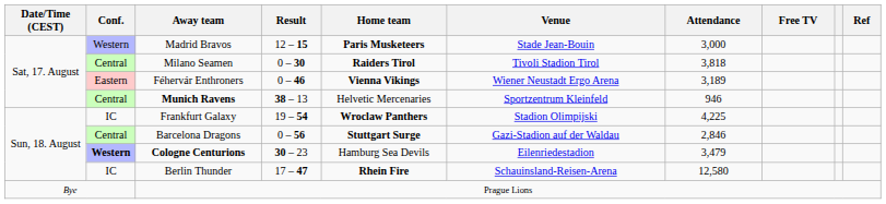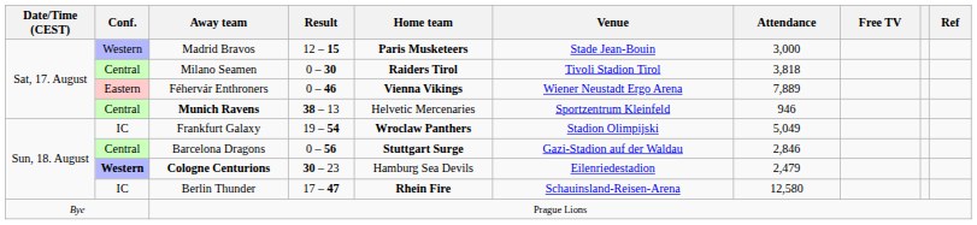 <table class="mw-collapsible wikitable" style="font-size:95%; text-align:center; width:80em">
 <tr>
 <th style="width:7em;">Date/Time (CEST)</th>
 <th style="width:4em;">Conf.</th>
 <th style="width:11em;">Away team</th>
 <th style="width:5em;">Result</th>
 <th style="width:11em;">Home team</th>
 <th>Venue</th>
 <th>Attendance</th>
 <th>Free TV</th>
 <th></th>
 <th style="width:3em;">Ref</th>
 </tr>
 <tr>
 <td rowspan="4">Sat, 17. August<br></td>
 <td style="background:#B3B7FF">Western</td>
 <td>Madrid Bravos</td>
 <td>12 – <strong>15</strong></td>
 <td><strong>Paris Musketeers</strong></td>
 <td><a href='#'>Stade Jean-Bouin</a></td>
 <td>3,000</td>
 <td></td>
 <td></td>
 <td></td>
 </tr>
 <tr>
 <td style="background:#CBFFBC">Central</td>
 <td>Milano Seamen</td>
 <td>0 – <strong>30</strong></td>
 <td><strong>Raiders Tirol</strong></td>
 <td><a href='#'>Tivoli Stadion Tirol</a></td>
 <td>3,818</td>
 <td></td>
 <td></td>
 <td></td>
 </tr>
 <tr>
 <td style="background:#FFCBCB">Eastern</td>
 <td>Féhervár Enthroners</td>
 <td>0 – <strong>46</strong></td>
 <td><strong>Vienna Vikings</strong></td>
 <td><a href='#'>Wiener Neustadt Ergo Arena</a></td>
-<td>3,189</td>
+<td>7,889</td>
 <td></td>
 <td></td>
 <td></td>
 </tr>
 <tr>
 <td style="background:#CBFFBC">Central</td>
 <td><strong>Munich Ravens</strong></td>
 <td><strong>38</strong> – 13</td>
 <td>Helvetic Mercenaries</td>
 <td><a href='#'>Sportzentrum Kleinfeld</a></td>
 <td>946</td>
 <td></td>
 <td></td>
 <td></td>
 </tr>
 <tr>
 <td rowspan="4">Sun, 18. August<br></td>
 <td>IC</td>
 <td>Frankfurt Galaxy</td>
 <td>19 – <strong>54</strong></td>
 <td><strong>Wroclaw Panthers</strong></td>
 <td><a href='#'>Stadion Olimpijski</a></td>
-<td>4,225</td>
+<td>5,049</td>
 <td></td>
 <td></td>
 <td></td>
 </tr>
 <tr>
 <td style="background:#CBFFBC">Central</td>
 <td>Barcelona Dragons</td>
 <td>0 – <strong>56</strong></td>
 <td><strong>Stuttgart Surge</strong></td>
 <td><a href='#'>Gazi-Stadion auf der Waldau</a></td>
 <td>2,846</td>
 <td></td>
 <td></td>
 <td></td>
 </tr>
 <tr>
 <td style="background:#B3B7FF"><strong>Western</strong></td>
 <td><strong>Cologne Centurions</strong></td>
 <td><strong>30</strong> – 23</td>
 <td>Hamburg Sea Devils</td>
 <td><a href='#'>Eilenriedestadion</a></td>
-<td>3,479</td>
+<td>2,479</td>
 <td></td>
 <td></td>
 <td></td>
 </tr>
 <tr>
 <td>IC</td>
 <td>Berlin Thunder</td>
 <td>17 – <strong>47</strong></td>
 <td><strong>Rhein Fire</strong></td>
 <td><a href='#'>Schauinsland-Reisen-Arena</a></td>
 <td>12,580</td>
 <td></td>
 <td></td>
 <td></td>
 </tr>
 <tr>
 <td colspan="2"><em><small>Bye</small></em></td>
 <td colspan="8"><small>Prague Lions</small></td>
 </tr>
 </table>
